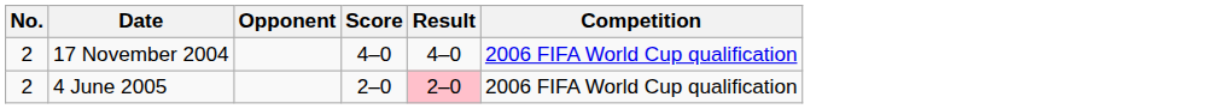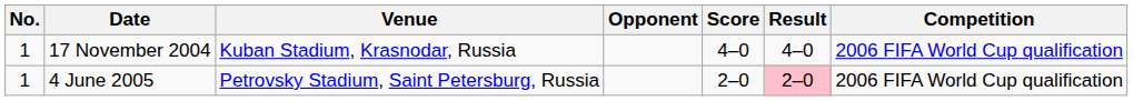 <table class="wikitable sortable">
 <tr>
 <th scope="col">No.</th>
 <th scope="col">Date</th>
+<th scope="col">Venue</th>
 <th scope="col">Opponent</th>
 <th scope="col">Score</th>
 <th scope="col">Result</th>
 <th scope="col">Competition</th>
 </tr>
 <tr>
-<td style="text-align:center">2</td>
+<td style="text-align:center">1</td>
 <td>17 November 2004</td>
+<td><a href='#'>Kuban Stadium</a>, <a href='#'>Krasnodar</a>, Russia</td>
 <td></td>
 <td style="text-align:center">4–0</td>
 <td style="text-align:center">4–0</td>
 <td><a href='#'>2006 FIFA World Cup qualification</a></td>
 </tr>
 <tr>
-<td style="text-align:center">2</td>
+<td style="text-align:center">1</td>
 <td>4 June 2005</td>
+<td><a href='#'>Petrovsky Stadium</a>, <a href='#'>Saint Petersburg</a>, Russia</td>
 <td></td>
 <td style="text-align:center">2–0</td>
 <td style="background: pink; text-align:center">2–0</td>
 <td>2006 FIFA World Cup qualification</td>
 </tr>
 </table>
